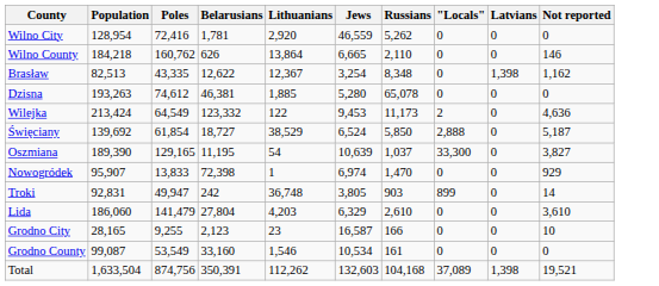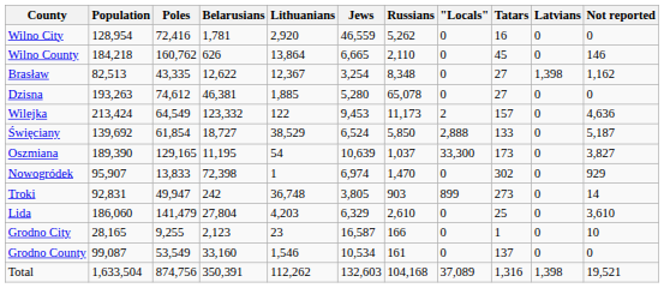 <table class="wikitable">
 <tr>
 <th>County</th>
 <th>Population</th>
 <th>Poles</th>
 <th>Belarusians</th>
 <th>Lithuanians</th>
 <th>Jews</th>
 <th>Russians</th>
 <th>"Locals"</th>
+<th>Tatars</th>
 <th>Latvians</th>
 <th>Not reported</th>
 </tr>
 <tr>
 <td><a href='#'>Wilno City</a></td>
 <td>128,954</td>
 <td>72,416</td>
 <td>1,781</td>
 <td>2,920</td>
 <td>46,559</td>
 <td>5,262</td>
 <td>0</td>
+<td>16</td>
 <td>0</td>
 <td>0</td>
 </tr>
 <tr>
 <td><a href='#'>Wilno County</a></td>
 <td>184,218</td>
 <td>160,762</td>
 <td>626</td>
 <td>13,864</td>
 <td>6,665</td>
 <td>2,110</td>
 <td>0</td>
+<td>45</td>
 <td>0</td>
 <td>146</td>
 </tr>
 <tr>
 <td><a href='#'>Brasław</a></td>
 <td>82,513</td>
 <td>43,335</td>
 <td>12,622</td>
 <td>12,367</td>
 <td>3,254</td>
 <td>8,348</td>
 <td>0</td>
+<td>27</td>
 <td>1,398</td>
 <td>1,162</td>
 </tr>
 <tr>
 <td><a href='#'>Dzisna</a></td>
 <td>193,263</td>
 <td>74,612</td>
 <td>46,381</td>
 <td>1,885</td>
 <td>5,280</td>
 <td>65,078</td>
 <td>0</td>
+<td>27</td>
 <td>0</td>
 <td>0</td>
 </tr>
 <tr>
 <td><a href='#'>Wilejka</a></td>
 <td>213,424</td>
 <td>64,549</td>
 <td>123,332</td>
 <td>122</td>
 <td>9,453</td>
 <td>11,173</td>
 <td>2</td>
+<td>157</td>
 <td>0</td>
 <td>4,636</td>
 </tr>
 <tr>
 <td><a href='#'>Święciany</a></td>
 <td>139,692</td>
 <td>61,854</td>
 <td>18,727</td>
 <td>38,529</td>
 <td>6,524</td>
 <td>5,850</td>
 <td>2,888</td>
+<td>133</td>
 <td>0</td>
 <td>5,187</td>
 </tr>
 <tr>
 <td><a href='#'>Oszmiana</a></td>
 <td>189,390</td>
 <td>129,165</td>
 <td>11,195</td>
 <td>54</td>
 <td>10,639</td>
 <td>1,037</td>
 <td>33,300</td>
+<td>173</td>
 <td>0</td>
 <td>3,827</td>
 </tr>
 <tr>
 <td><a href='#'>Nowogródek</a></td>
 <td>95,907</td>
 <td>13,833</td>
 <td>72,398</td>
 <td>1</td>
 <td>6,974</td>
 <td>1,470</td>
 <td>0</td>
+<td>302</td>
 <td>0</td>
 <td>929</td>
 </tr>
 <tr>
 <td><a href='#'>Troki</a></td>
 <td>92,831</td>
 <td>49,947</td>
 <td>242</td>
 <td>36,748</td>
 <td>3,805</td>
 <td>903</td>
 <td>899</td>
+<td>273</td>
 <td>0</td>
 <td>14</td>
 </tr>
 <tr>
 <td><a href='#'>Lida</a></td>
 <td>186,060</td>
 <td>141,479</td>
 <td>27,804</td>
 <td>4,203</td>
 <td>6,329</td>
 <td>2,610</td>
 <td>0</td>
+<td>25</td>
 <td>0</td>
 <td>3,610</td>
 </tr>
 <tr>
 <td><a href='#'>Grodno City</a></td>
 <td>28,165</td>
 <td>9,255</td>
 <td>2,123</td>
 <td>23</td>
 <td>16,587</td>
 <td>166</td>
 <td>0</td>
+<td>1</td>
 <td>0</td>
 <td>10</td>
 </tr>
 <tr>
 <td><a href='#'>Grodno County</a></td>
 <td>99,087</td>
 <td>53,549</td>
 <td>33,160</td>
 <td>1,546</td>
 <td>10,534</td>
 <td>161</td>
 <td>0</td>
+<td>137</td>
 <td>0</td>
 <td>0</td>
 </tr>
 <tr>
 <td>Total</td>
 <td>1,633,504</td>
 <td>874,756</td>
 <td>350,391</td>
 <td>112,262</td>
 <td>132,603</td>
 <td>104,168</td>
 <td>37,089</td>
+<td>1,316</td>
 <td>1,398</td>
 <td>19,521</td>
 </tr>
 </table>
